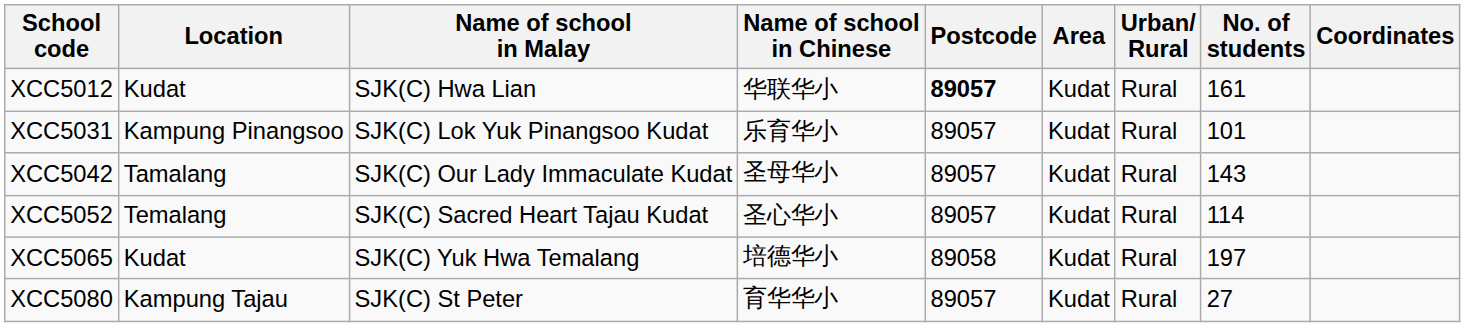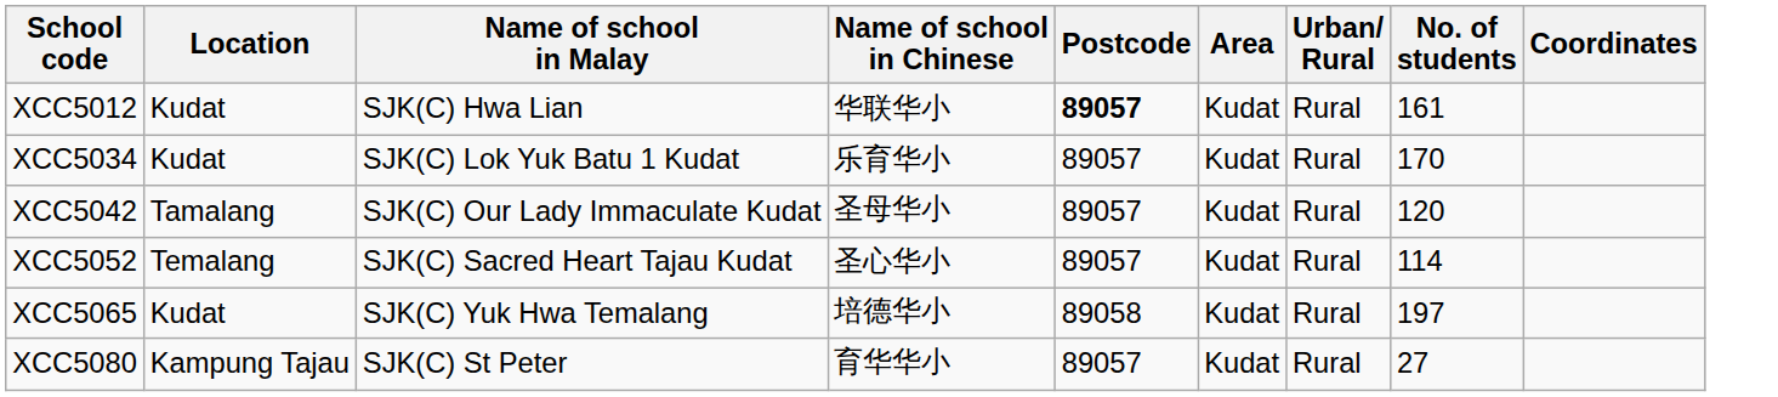 <table class="wikitable sortable">
 <tr>
 <th>School<br>code</th>
 <th>Location</th>
 <th>Name of school<br>in Malay</th>
 <th>Name of school<br>in Chinese</th>
 <th>Postcode</th>
 <th>Area</th>
 <th>Urban/<br>Rural</th>
 <th>No. of<br>students</th>
 <th>Coordinates</th>
 </tr>
 <tr>
 <td>XCC5012</td>
 <td>Kudat</td>
 <td>SJK(C) Hwa Lian</td>
 <td>华联华小</td>
 <td><strong>89057</strong></td>
 <td>Kudat</td>
 <td>Rural</td>
 <td>161</td>
 <td></td>
 </tr>
 <tr>
-<td>XCC5031</td>
-<td>Kampung Pinangsoo</td>
-<td>SJK(C) Lok Yuk Pinangsoo Kudat</td>
+<td>XCC5034</td>
+<td>Kudat</td>
+<td>SJK(C) Lok Yuk Batu 1 Kudat</td>
 <td>乐育华小</td>
 <td>89057</td>
 <td>Kudat</td>
 <td>Rural</td>
-<td>101</td>
+<td>170</td>
 <td></td>
 </tr>
 <tr>
 <td>XCC5042</td>
 <td>Tamalang</td>
 <td>SJK(C) Our Lady Immaculate Kudat</td>
 <td>圣母华小</td>
 <td>89057</td>
 <td>Kudat</td>
 <td>Rural</td>
-<td>143</td>
+<td>120</td>
 <td></td>
 </tr>
 <tr>
 <td>XCC5052</td>
 <td>Temalang</td>
 <td>SJK(C) Sacred Heart Tajau Kudat</td>
 <td>圣心华小</td>
 <td>89057</td>
 <td>Kudat</td>
 <td>Rural</td>
 <td>114</td>
 <td></td>
 </tr>
 <tr>
 <td>XCC5065</td>
 <td>Kudat</td>
 <td>SJK(C) Yuk Hwa Temalang</td>
 <td>培德华小</td>
 <td>89058</td>
 <td>Kudat</td>
 <td>Rural</td>
 <td>197</td>
 <td></td>
 </tr>
 <tr>
 <td>XCC5080</td>
 <td>Kampung Tajau</td>
 <td>SJK(C) St Peter</td>
 <td>育华华小</td>
 <td>89057</td>
 <td>Kudat</td>
 <td>Rural</td>
 <td>27</td>
 <td></td>
 </tr>
 </table>
